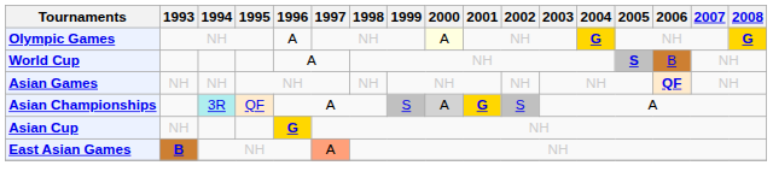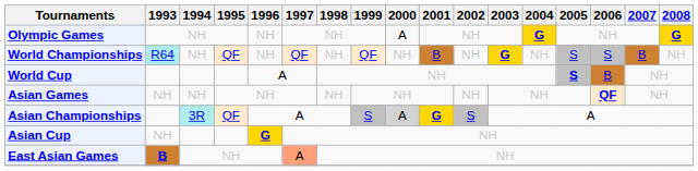 <table class="wikitable" style="font-size: 90%; text-align:center">
 <tr>
 <th>Tournaments</th>
 <th>1993</th>
 <th>1994</th>
 <th>1995</th>
 <th>1996</th>
 <th>1997</th>
 <th>1998</th>
 <th>1999</th>
 <th>2000</th>
 <th>2001</th>
 <th>2002</th>
 <th>2003</th>
 <th>2004</th>
 <th>2005</th>
 <th>2006</th>
 <th><a href='#'>2007</a></th>
 <th><a href='#'>2008</a></th>
 </tr>
 <tr>
 <td bgcolor="#ECF2FF"; align="left"><strong><a href='#'>Olympic Games</a></strong></td>
 <td colspan="3" style=color:#ccc>NH</td>
+<td style=color:#ccc>NH</td>
+<td colspan="3" style=color:#ccc>NH</td>
 <td>A</td>
-<td colspan="3" style=color:#ccc>NH</td>
-<td style="background: lightyellow;">A</td>
 <td colspan="3" style=color:#ccc>NH</td>
 <td bgcolor=gold><strong><a href='#'>G</a></strong></td>
 <td colspan="3" style=color:#ccc>NH</td>
 <td bgcolor=gold><strong><a href='#'>G</a></strong></td>
+</tr>
+<tr>
+<td bgcolor="#ECF2FF"; align="left"><strong><a href='#'>World Championships</a></strong></td>
+<td bgcolor=AFEEEE><a href='#'>R64</a></td>
+<td style=color:#ccc>NH</td>
+<td bgcolor=FFEBCD><a href='#'>QF</a></td>
+<td style=color:#ccc>NH</td>
+<td bgcolor=FFEBCD><a href='#'>QF</a></td>
+<td style=color:#ccc>NH</td>
+<td bgcolor=FFEBCD><a href='#'>QF</a></td>
+<td style=color:#ccc>NH</td>
+<td bgcolor=CD7F32><a href='#'>B</a></td>
+<td style=color:#ccc>NH</td>
+<td bgcolor=gold><strong><a href='#'>G</a></strong></td>
+<td style=color:#ccc>NH</td>
+<td bgcolor=silver><a href='#'>S</a></td>
+<td bgcolor=silver><a href='#'>S</a></td>
+<td bgcolor=CD7F32><a href='#'>B</a></td>
+<td style=color:#ccc>NH</td>
 </tr>
 <tr>
 <td bgcolor="#ECF2FF"; align="left"><strong><a href='#'>World Cup</a></strong></td>
 <td></td>
 <td></td>
 <td></td>
 <td colspan="2">A</td>
 <td colspan="7" style=color:#ccc>NH</td>
 <td bgcolor=silver><strong><a href='#'>S</a></strong></td>
 <td bgcolor=CD7F32><a href='#'>B</a></td>
 <td colspan="2" style=color:#ccc>NH</td>
 </tr>
 <tr>
 <td bgcolor="#ECF2FF"; align="left"><strong><a href='#'>Asian Games</a></strong></td>
 <td style=color:#ccc>NH</td>
 <td style=color:#ccc>NH</td>
 <td colspan="3" style=color:#ccc>NH</td>
 <td style=color:#ccc>NH</td>
 <td colspan="3" style=color:#ccc>NH</td>
 <td style=color:#ccc>NH</td>
 <td colspan="3" style=color:#ccc>NH</td>
 <td bgcolor=FFEBCD><strong><a href='#'>QF</a></strong></td>
 <td colspan="2" style=color:#ccc>NH</td>
 </tr>
 <tr>
 <td bgcolor="#ECF2FF"; align="left"><strong><a href='#'>Asian Championships</a></strong></td>
 <td></td>
 <td bgcolor=AFEEEE><a href='#'>3R</a></td>
 <td bgcolor=FFEBCD><a href='#'>QF</a></td>
 <td colspan="3">A</td>
 <td bgcolor=silver><a href='#'>S</a></td>
 <td style="background: lightgrey;">A</td>
 <td bgcolor=gold><strong><a href='#'>G</a></strong></td>
 <td bgcolor=silver><a href='#'>S</a></td>
 <td colspan="6">A</td>
 </tr>
 <tr>
 <td bgcolor="#ECF2FF"; align="left"><strong><a href='#'>Asian Cup</a></strong></td>
 <td style=color:#ccc>NH</td>
 <td></td>
 <td></td>
 <td bgcolor=gold><strong><a href='#'>G</a></strong></td>
 <td colspan="12" style=color:#ccc>NH</td>
 </tr>
 <tr>
 <td bgcolor="#ECF2FF"; align="left"><strong><a href='#'>East Asian Games</a></strong></td>
 <td bgcolor=CD7F32><strong><a href='#'>B</a></strong></td>
 <td colspan="3" style=color:#ccc>NH</td>
 <td style="background: lightsalmon;">A</td>
 <td colspan="11" style=color:#ccc>NH</td>
 </tr>
 <tr>
 </tr>
 </table>
